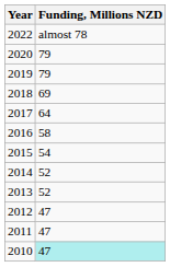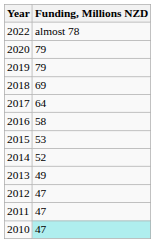 <table class="wikitable sortable">
 <tr>
 <th>Year</th>
 <th>Funding, Millions NZD</th>
 </tr>
 <tr>
 <td>2022</td>
 <td>almost 78</td>
 </tr>
 <tr>
 <td>2020</td>
 <td>79</td>
 </tr>
 <tr>
 <td>2019</td>
 <td>79</td>
 </tr>
 <tr>
 <td>2018</td>
 <td>69</td>
 </tr>
 <tr>
 <td>2017</td>
 <td>64</td>
 </tr>
 <tr>
 <td>2016</td>
 <td>58</td>
 </tr>
 <tr>
 <td>2015</td>
-<td>54</td>
+<td>53</td>
 </tr>
 <tr>
 <td>2014</td>
 <td>52</td>
 </tr>
 <tr>
 <td>2013</td>
-<td>52</td>
+<td>49</td>
 </tr>
 <tr>
 <td>2012</td>
 <td>47</td>
 </tr>
 <tr>
 <td>2011</td>
 <td>47</td>
 </tr>
 <tr>
 <td>2010</td>
 <td style="background: paleturquoise;">47</td>
 </tr>
 </table>
